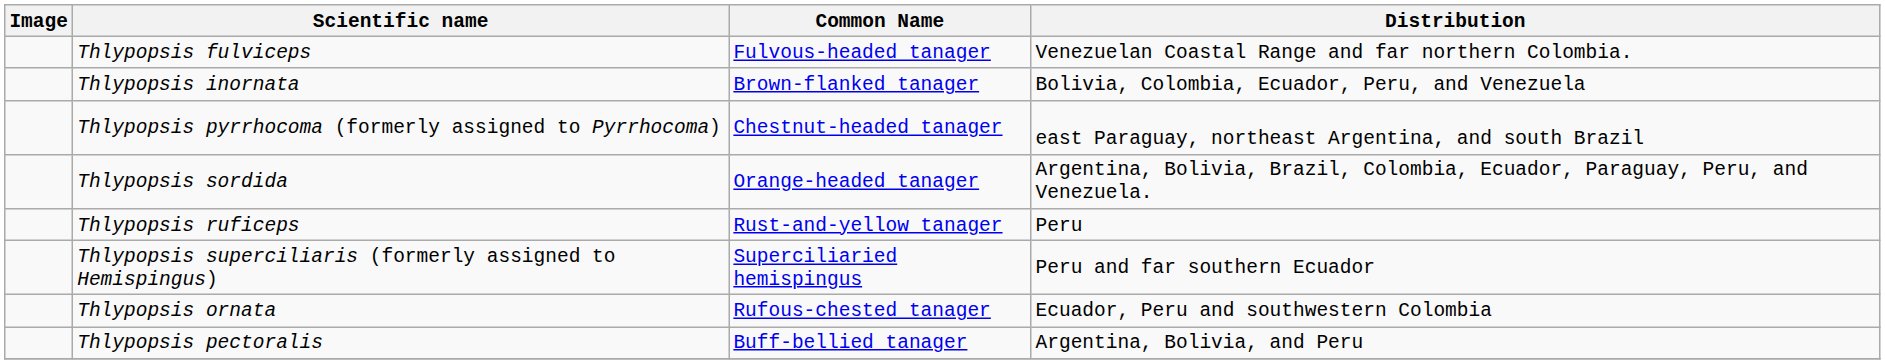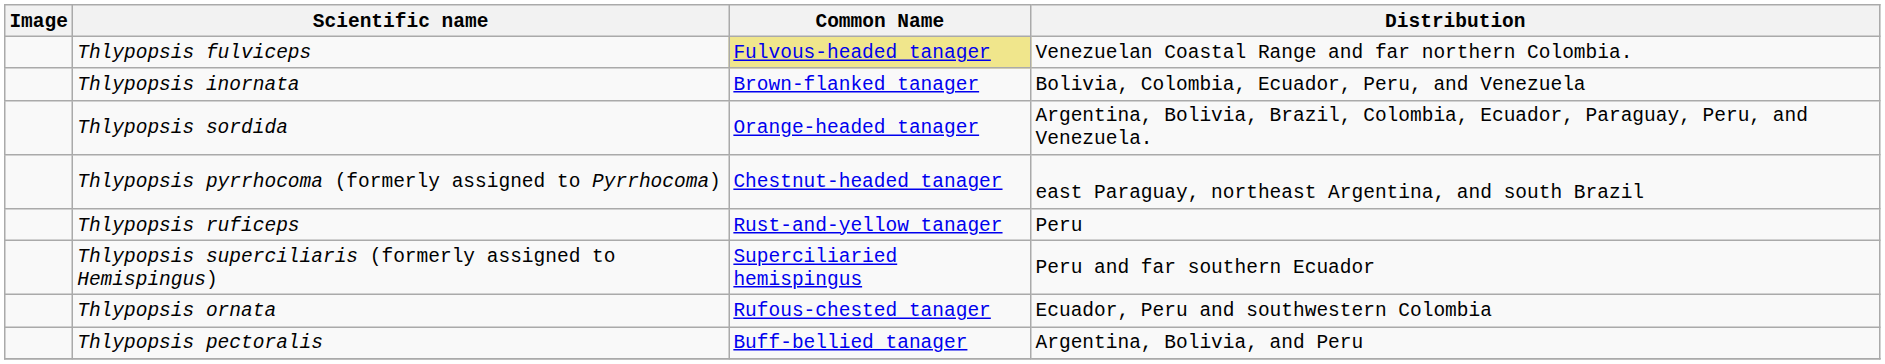 <table class="wikitable">
 <tr>
 <th>Image</th>
 <th>Scientific name</th>
 <th>Common Name</th>
 <th>Distribution</th>
 </tr>
 <tr>
 <td></td>
 <td><em>Thlypopsis fulviceps</em></td>
-<td><a href='#'>Fulvous-headed tanager</a></td>
+<td style="background: khaki;"><a href='#'>Fulvous-headed tanager</a></td>
 <td>Venezuelan Coastal Range and far northern Colombia.</td>
 </tr>
 <tr>
 <td></td>
 <td><em>Thlypopsis inornata</em></td>
 <td><a href='#'>Brown-flanked tanager</a></td>
 <td>Bolivia, Colombia, Ecuador, Peru, and Venezuela</td>
 </tr>
 <tr>
 <td></td>
+<td><em>Thlypopsis sordida</em></td>
+<td><a href='#'>Orange-headed tanager</a></td>
+<td>Argentina, Bolivia, Brazil, Colombia, Ecuador, Paraguay, Peru, and Venezuela.</td>
+</tr>
+<tr>
+<td></td>
 <td><em>Thlypopsis pyrrhocoma</em> (formerly assigned to <em>Pyrrhocoma</em>)</td>
 <td><a href='#'>Chestnut-headed tanager</a></td>
 <td><br>east Paraguay, northeast Argentina, and south Brazil</td>
-</tr>
-<tr>
-<td></td>
-<td><em>Thlypopsis sordida</em></td>
-<td><a href='#'>Orange-headed tanager</a></td>
-<td>Argentina, Bolivia, Brazil, Colombia, Ecuador, Paraguay, Peru, and Venezuela.</td>
 </tr>
 <tr>
 <td></td>
 <td><em>Thlypopsis ruficeps</em></td>
 <td><a href='#'>Rust-and-yellow tanager</a></td>
 <td>Peru</td>
 </tr>
 <tr>
 <td></td>
 <td><em>Thlypopsis superciliaris</em> (formerly assigned to <em>Hemispingus</em>)</td>
 <td><a href='#'>Superciliaried hemispingus</a></td>
 <td>Peru and far southern Ecuador</td>
 </tr>
 <tr>
 <td></td>
 <td><em>Thlypopsis ornata</em></td>
 <td><a href='#'>Rufous-chested tanager</a></td>
 <td>Ecuador, Peru and southwestern Colombia</td>
 </tr>
 <tr>
 <td></td>
 <td><em>Thlypopsis pectoralis</em></td>
 <td><a href='#'>Buff-bellied tanager</a></td>
 <td>Argentina, Bolivia, and Peru</td>
 </tr>
 <tr>
 </tr>
 </table>
